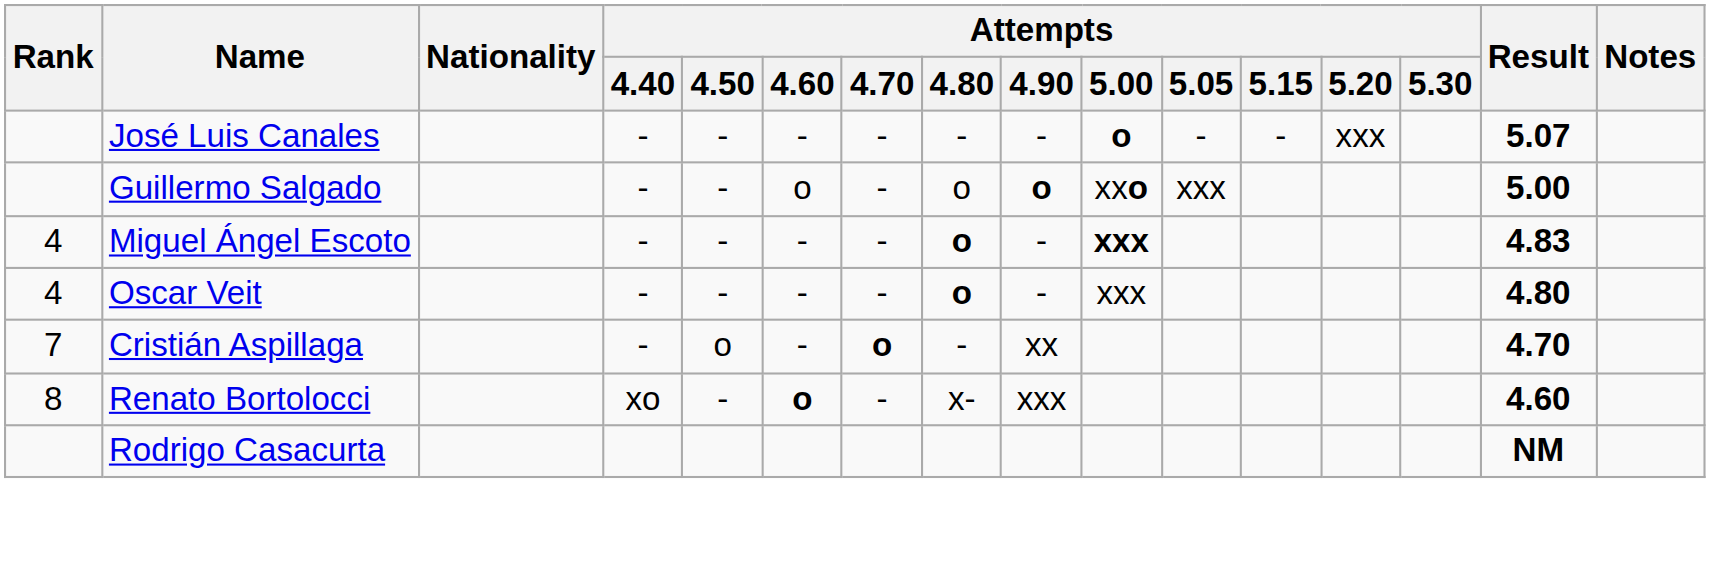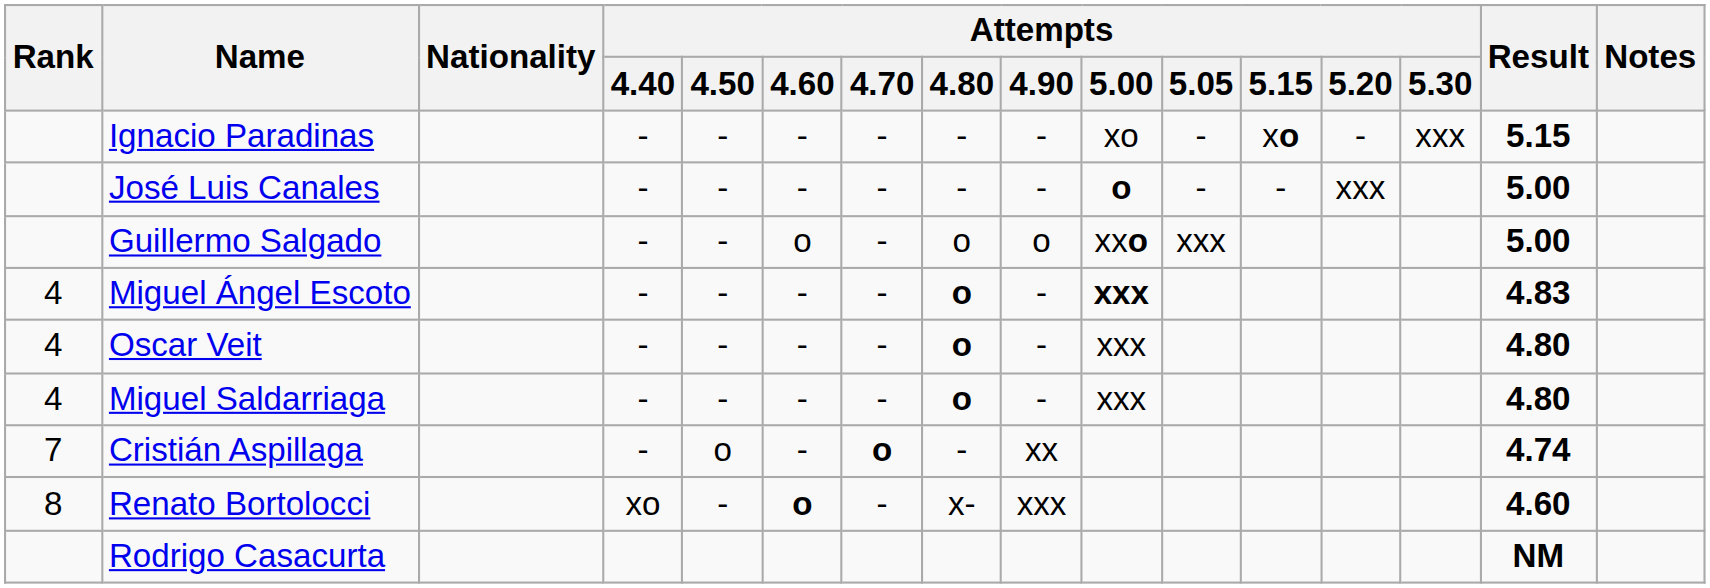 <table class="wikitable sortable" style="text-align:center">
 <tr>
 <th rowspan=2>Rank</th>
 <th rowspan=2>Name</th>
 <th rowspan=2>Nationality</th>
 <th colspan=11>Attempts</th>
 <th rowspan=2>Result</th>
 <th rowspan=2>Notes</th>
 </tr>
 <tr>
 <th>4.40</th>
 <th>4.50</th>
 <th>4.60</th>
 <th>4.70</th>
 <th>4.80</th>
 <th>4.90</th>
 <th>5.00</th>
 <th>5.05</th>
 <th>5.15</th>
 <th>5.20</th>
 <th>5.30</th>
 </tr>
 <tr>
 <td align=center></td>
+<td align=left><a href='#'>Ignacio Paradinas</a></td>
+<td align=left></td>
+<td>-</td>
+<td>-</td>
+<td>-</td>
+<td>-</td>
+<td>-</td>
+<td>-</td>
+<td>xo</td>
+<td>-</td>
+<td>x<strong>o</strong></td>
+<td>-</td>
+<td>xxx</td>
+<td><strong>5.15</strong></td>
+<td></td>
+</tr>
+<tr>
+<td align=center></td>
 <td align=left><a href='#'>José Luis Canales</a></td>
 <td align=left></td>
 <td>-</td>
 <td>-</td>
 <td>-</td>
 <td>-</td>
 <td>-</td>
 <td>-</td>
 <td><strong>o</strong></td>
 <td>-</td>
 <td>-</td>
 <td>xxx</td>
 <td></td>
-<td><strong>5.07</strong></td>
+<td><strong>5.00</strong></td>
 <td></td>
 </tr>
 <tr>
 <td align=center></td>
 <td align=left><a href='#'>Guillermo Salgado</a></td>
 <td align=left></td>
 <td>-</td>
 <td>-</td>
 <td>o</td>
 <td>-</td>
 <td>o</td>
-<td><strong>o</strong></td>
+<td>o</td>
 <td>xx<strong>o</strong></td>
 <td>xxx</td>
 <td></td>
 <td></td>
 <td></td>
 <td><strong>5.00</strong></td>
 <td></td>
 </tr>
 <tr>
 <td align=center>4</td>
 <td align=left><a href='#'>Miguel Ángel Escoto</a></td>
 <td align=left></td>
 <td>-</td>
 <td>-</td>
 <td>-</td>
 <td>-</td>
 <td><strong>o</strong></td>
 <td>-</td>
 <td><strong>xxx</strong></td>
 <td></td>
 <td></td>
 <td></td>
 <td></td>
 <td><strong>4.83</strong></td>
 <td></td>
 </tr>
 <tr>
 <td align=center>4</td>
 <td align=left><a href='#'>Oscar Veit</a></td>
 <td align=left></td>
 <td>-</td>
 <td>-</td>
 <td>-</td>
 <td>-</td>
 <td><strong>o</strong></td>
 <td>-</td>
 <td>xxx</td>
 <td></td>
 <td></td>
 <td></td>
 <td></td>
 <td><strong>4.80</strong></td>
 <td></td>
 </tr>
 <tr>
+<td align=center>4</td>
+<td align=left><a href='#'>Miguel Saldarriaga</a></td>
+<td align=left></td>
+<td>-</td>
+<td>-</td>
+<td>-</td>
+<td>-</td>
+<td><strong>o</strong></td>
+<td>-</td>
+<td>xxx</td>
+<td></td>
+<td></td>
+<td></td>
+<td></td>
+<td><strong>4.80</strong></td>
+<td></td>
+</tr>
+<tr>
 <td align=center>7</td>
 <td align=left><a href='#'>Cristián Aspillaga</a></td>
 <td align=left></td>
 <td>-</td>
 <td>o</td>
 <td>-</td>
 <td><strong>o</strong></td>
 <td>-</td>
 <td>xx</td>
 <td></td>
 <td></td>
 <td></td>
 <td></td>
 <td></td>
-<td><strong>4.70</strong></td>
+<td><strong>4.74</strong></td>
 <td></td>
 </tr>
 <tr>
 <td align=center>8</td>
 <td align=left><a href='#'>Renato Bortolocci</a></td>
 <td align=left></td>
 <td>xo</td>
 <td>-</td>
 <td><strong>o</strong></td>
 <td>-</td>
 <td>x-</td>
 <td>xxx</td>
 <td></td>
 <td></td>
 <td></td>
 <td></td>
 <td></td>
 <td><strong>4.60</strong></td>
 <td></td>
 </tr>
 <tr>
 <td align=center></td>
 <td align=left><a href='#'>Rodrigo Casacurta</a></td>
 <td align=left></td>
 <td></td>
 <td></td>
 <td></td>
 <td></td>
 <td></td>
 <td></td>
 <td></td>
 <td></td>
 <td></td>
 <td></td>
 <td></td>
 <td><strong>NM</strong></td>
 <td></td>
 </tr>
 </table>
